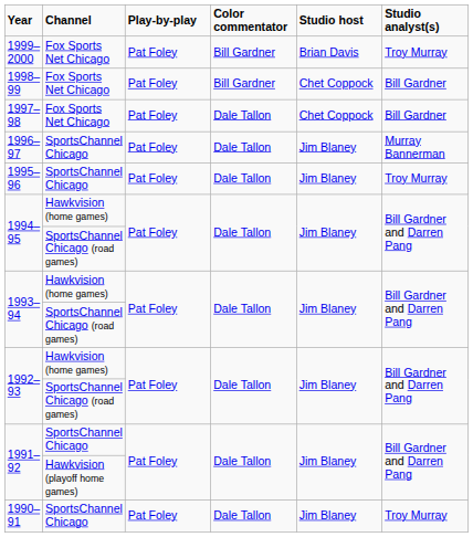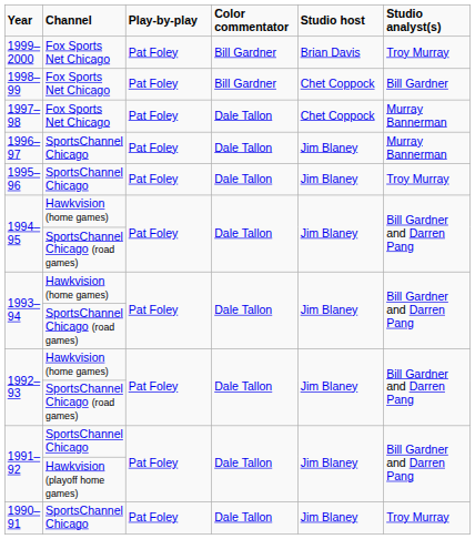 <table class="wikitable">
 <tr>
 <td width="40"><strong>Year</strong></td>
 <td width="40"><strong>Channel</strong></td>
 <td width="110"><strong>Play-by-play</strong></td>
 <td width="110"><strong>Color commentator</strong></td>
 <td width="110"><strong>Studio host</strong></td>
 <td width="110"><strong>Studio analyst(s)</strong></td>
 </tr>
 <tr>
 <td><a href='#'>1999–2000</a></td>
 <td><a href='#'>Fox Sports Net Chicago</a></td>
 <td><a href='#'>Pat Foley</a></td>
 <td><a href='#'>Bill Gardner</a></td>
 <td><a href='#'>Brian Davis</a></td>
 <td><a href='#'>Troy Murray</a></td>
 </tr>
 <tr>
 <td><a href='#'>1998–99</a></td>
 <td><a href='#'>Fox Sports Net Chicago</a></td>
 <td><a href='#'>Pat Foley</a></td>
 <td><a href='#'>Bill Gardner</a></td>
 <td><a href='#'>Chet Coppock</a></td>
 <td><a href='#'>Bill Gardner</a></td>
 </tr>
 <tr>
 <td><a href='#'>1997–98</a></td>
 <td><a href='#'>Fox Sports Net Chicago</a></td>
 <td><a href='#'>Pat Foley</a></td>
 <td><a href='#'>Dale Tallon</a></td>
 <td><a href='#'>Chet Coppock</a></td>
-<td><a href='#'>Bill Gardner</a></td>
+<td><a href='#'>Murray Bannerman</a></td>
 </tr>
 <tr>
 <td><a href='#'>1996–97</a></td>
 <td><a href='#'>SportsChannel Chicago</a></td>
 <td><a href='#'>Pat Foley</a></td>
 <td><a href='#'>Dale Tallon</a></td>
 <td><a href='#'>Jim Blaney</a></td>
 <td><a href='#'>Murray Bannerman</a></td>
 </tr>
 <tr>
 <td><a href='#'>1995–96</a></td>
 <td><a href='#'>SportsChannel Chicago</a></td>
 <td><a href='#'>Pat Foley</a></td>
 <td><a href='#'>Dale Tallon</a></td>
 <td><a href='#'>Jim Blaney</a></td>
 <td><a href='#'>Troy Murray</a></td>
 </tr>
 <tr>
 <td rowspan="2"><a href='#'>1994–95</a></td>
 <td><a href='#'>Hawkvision</a> <small>(home games)</small></td>
 <td rowspan="2"><a href='#'>Pat Foley</a></td>
 <td rowspan="2"><a href='#'>Dale Tallon</a></td>
 <td rowspan="2"><a href='#'>Jim Blaney</a></td>
 <td rowspan="2"><a href='#'>Bill Gardner</a> and <a href='#'>Darren Pang</a></td>
 </tr>
 <tr>
 <td><a href='#'>SportsChannel Chicago</a> <small>(road games)</small></td>
 </tr>
 <tr>
 <td rowspan="2"><a href='#'>1993–94</a></td>
 <td><a href='#'>Hawkvision</a> <small>(home games)</small></td>
 <td rowspan="2"><a href='#'>Pat Foley</a></td>
 <td rowspan="2"><a href='#'>Dale Tallon</a></td>
 <td rowspan="2"><a href='#'>Jim Blaney</a></td>
 <td rowspan="2"><a href='#'>Bill Gardner</a> and <a href='#'>Darren Pang</a></td>
 </tr>
 <tr>
 <td><a href='#'>SportsChannel Chicago</a> <small>(road games)</small></td>
 </tr>
 <tr>
 <td rowspan="2"><a href='#'>1992–93</a></td>
 <td><a href='#'>Hawkvision</a> <small>(home games)</small></td>
 <td rowspan="2"><a href='#'>Pat Foley</a></td>
 <td rowspan="2"><a href='#'>Dale Tallon</a></td>
 <td rowspan="2"><a href='#'>Jim Blaney</a></td>
 <td rowspan="2"><a href='#'>Bill Gardner</a> and <a href='#'>Darren Pang</a></td>
 </tr>
 <tr>
 <td><a href='#'>SportsChannel Chicago</a> <small>(road games)</small></td>
 </tr>
 <tr>
 <td rowspan="2"><a href='#'>1991–92</a></td>
 <td><a href='#'>SportsChannel Chicago</a></td>
 <td rowspan="2"><a href='#'>Pat Foley</a></td>
 <td rowspan="2"><a href='#'>Dale Tallon</a></td>
 <td rowspan="2"><a href='#'>Jim Blaney</a></td>
 <td rowspan="2"><a href='#'>Bill Gardner</a> and <a href='#'>Darren Pang</a></td>
 </tr>
 <tr>
 <td><a href='#'>Hawkvision</a> <small>(playoff home games)</small></td>
 </tr>
 <tr>
 <td><a href='#'>1990–91</a></td>
 <td><a href='#'>SportsChannel Chicago</a></td>
 <td><a href='#'>Pat Foley</a></td>
 <td><a href='#'>Dale Tallon</a></td>
 <td><a href='#'>Jim Blaney</a></td>
 <td><a href='#'>Troy Murray</a></td>
 </tr>
 </table>
